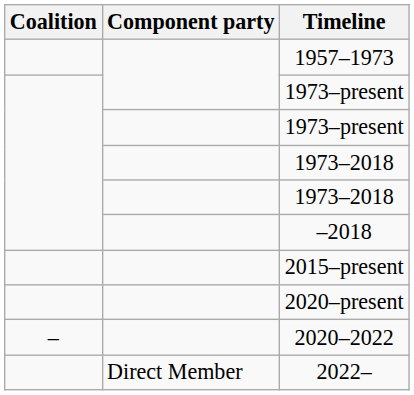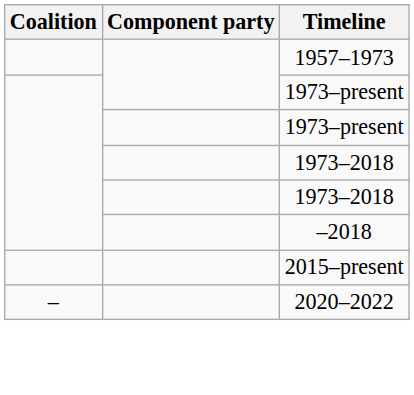 <table class="wikitable">
 <tr>
 <th>Coalition</th>
 <th>Component party</th>
 <th>Timeline</th>
 </tr>
 <tr>
 <td></td>
 <td rowspan=2></td>
 <td align=center>1957–1973</td>
 </tr>
 <tr>
 <td rowspan=5></td>
 <td align=center>1973–present</td>
 </tr>
 <tr>
 <td></td>
 <td align=center>1973–present</td>
 </tr>
 <tr>
 <td></td>
 <td align=center>1973–2018</td>
 </tr>
 <tr>
 <td></td>
 <td align=center>1973–2018</td>
 </tr>
 <tr>
 <td></td>
 <td align=center>–2018</td>
 </tr>
 <tr>
 <td></td>
 <td></td>
 <td align=center>2015–present</td>
 </tr>
 <tr>
-<td></td>
-<td></td>
-<td align=center>2020–present</td>
-</tr>
-<tr>
 <td align=center>–</td>
 <td></td>
 <td align=center>2020–2022</td>
 </tr>
-<tr>
-<td></td>
-<td>Direct Member</td>
-<td align=center>2022–</td>
-</tr>
 </table>
